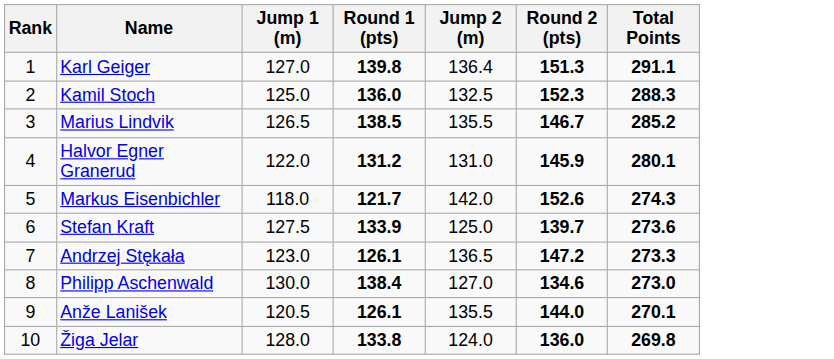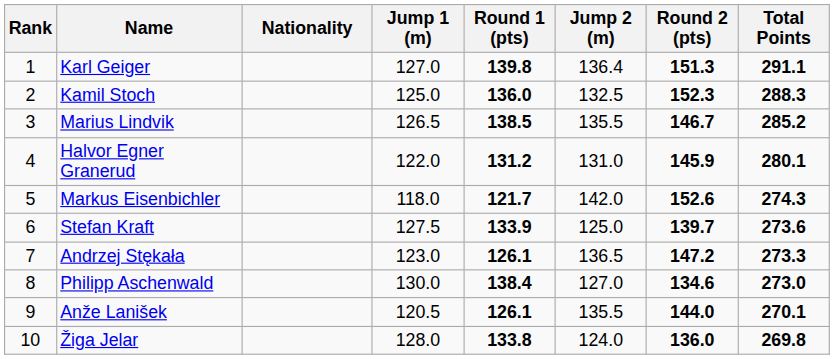 <table class="wikitable sortable" style="text-align: center;">
 <tr>
 <th>Rank</th>
 <th width=160>Name</th>
+<th width=110>Nationality</th>
 <th width=75>Jump 1 (m)</th>
 <th width=75>Round 1 (pts)</th>
 <th width=75>Jump 2 (m)</th>
 <th width=75>Round 2 (pts)</th>
 <th width=75>Total Points</th>
 </tr>
 <tr>
 <td>1</td>
 <td align=left><a href='#'>Karl Geiger</a></td>
+<td align=left></td>
 <td>127.0</td>
 <td><strong>139.8</strong></td>
 <td>136.4</td>
 <td><strong>151.3</strong></td>
 <td><strong>291.1</strong></td>
 </tr>
 <tr>
 <td>2</td>
 <td align=left><a href='#'>Kamil Stoch</a></td>
+<td align=left></td>
 <td>125.0</td>
 <td><strong>136.0</strong></td>
 <td>132.5</td>
 <td><strong>152.3</strong></td>
 <td><strong>288.3</strong></td>
 </tr>
 <tr>
 <td>3</td>
 <td align=left><a href='#'>Marius Lindvik</a></td>
+<td align=left></td>
 <td>126.5</td>
 <td><strong>138.5</strong></td>
 <td>135.5</td>
 <td><strong>146.7</strong></td>
 <td><strong>285.2</strong></td>
 </tr>
 <tr>
 <td>4</td>
 <td align=left><a href='#'>Halvor Egner Granerud</a></td>
+<td align=left></td>
 <td>122.0</td>
 <td><strong>131.2</strong></td>
 <td>131.0</td>
 <td><strong>145.9</strong></td>
 <td><strong>280.1</strong></td>
 </tr>
 <tr>
 <td>5</td>
 <td align=left><a href='#'>Markus Eisenbichler</a></td>
+<td align=left></td>
 <td>118.0</td>
 <td><strong>121.7</strong></td>
 <td>142.0</td>
 <td><strong>152.6</strong></td>
 <td><strong>274.3</strong></td>
 </tr>
 <tr>
 <td>6</td>
 <td align=left><a href='#'>Stefan Kraft</a></td>
+<td align=left></td>
 <td>127.5</td>
 <td><strong>133.9</strong></td>
 <td>125.0</td>
 <td><strong>139.7</strong></td>
 <td><strong>273.6</strong></td>
 </tr>
 <tr>
 <td>7</td>
 <td align=left><a href='#'>Andrzej Stękała</a></td>
+<td align=left></td>
 <td>123.0</td>
 <td><strong>126.1</strong></td>
 <td>136.5</td>
 <td><strong>147.2</strong></td>
 <td><strong>273.3</strong></td>
 </tr>
 <tr>
 <td>8</td>
 <td align=left><a href='#'>Philipp Aschenwald</a></td>
+<td align=left></td>
 <td>130.0</td>
 <td><strong>138.4</strong></td>
 <td>127.0</td>
 <td><strong>134.6</strong></td>
 <td><strong>273.0</strong></td>
 </tr>
 <tr>
 <td>9</td>
 <td align=left><a href='#'>Anže Lanišek</a></td>
+<td align=left></td>
 <td>120.5</td>
 <td><strong>126.1</strong></td>
 <td>135.5</td>
 <td><strong>144.0</strong></td>
 <td><strong>270.1</strong></td>
 </tr>
 <tr>
 <td>10</td>
 <td align=left><a href='#'>Žiga Jelar</a></td>
+<td align=left></td>
 <td>128.0</td>
 <td><strong>133.8</strong></td>
 <td>124.0</td>
 <td><strong>136.0</strong></td>
 <td><strong>269.8</strong></td>
 </tr>
 </table>
